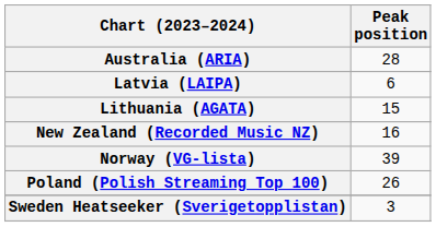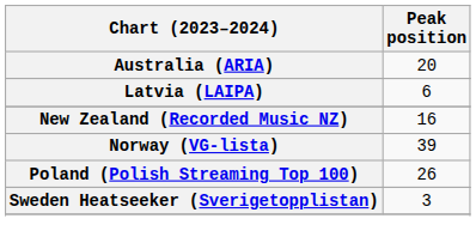 <table class="wikitable sortable plainrowheaders" style="text-align:center">
 <tr>
 <th scope="col">Chart (2023–2024)</th>
 <th scope="col">Peak<br>position</th>
 </tr>
 <tr>
 <th scope="row">Australia (<a href='#'>ARIA</a>)</th>
-<td>28</td>
+<td>20</td>
 </tr>
 <tr>
 </tr>
 <tr>
 </tr>
 <tr>
 </tr>
 <tr>
 </tr>
 <tr>
 </tr>
 <tr>
 </tr>
 <tr>
 <th scope="row">Latvia (<a href='#'>LAIPA</a>)</th>
 <td>6</td>
-</tr>
-<tr>
-<th scope="row">Lithuania (<a href='#'>AGATA</a>)</th>
-<td>15</td>
 </tr>
 <tr>
 </tr>
 <tr>
 <th scope="row">New Zealand (<a href='#'>Recorded Music NZ</a>)</th>
 <td>16</td>
 </tr>
 <tr>
 <th scope="row">Norway (<a href='#'>VG-lista</a>)</th>
 <td>39</td>
 </tr>
 <tr>
 <th scope="row">Poland (<a href='#'>Polish Streaming Top 100</a>)</th>
 <td>26</td>
 </tr>
 <tr>
 </tr>
 <tr>
 </tr>
 <tr>
 <th scope="row">Sweden Heatseeker (<a href='#'>Sverigetopplistan</a>)</th>
 <td>3</td>
 </tr>
 <tr>
 </tr>
 <tr>
 </tr>
 <tr>
 </tr>
 <tr>
 </tr>
 </table>
